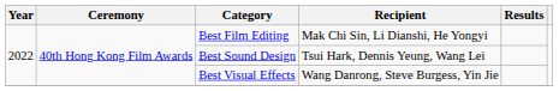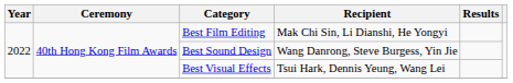 <table class="wikitable">
 <tr>
 <th>Year</th>
 <th>Ceremony</th>
 <th>Category</th>
 <th>Recipient</th>
 <th>Results</th>
 <th scope="col" class="unsortable"></th>
 </tr>
 <tr>
 <td rowspan=3>2022</td>
 <td rowspan=3><a href='#'>40th Hong Kong Film Awards</a></td>
 <td><a href='#'>Best Film Editing</a></td>
 <td>Mak Chi Sin, Li Dianshi, He Yongyi</td>
 <td></td>
 <td style="text-align: center;" rowspan=3></td>
 </tr>
 <tr>
 <td><a href='#'>Best Sound Design</a></td>
-<td>Tsui Hark, Dennis Yeung, Wang Lei</td>
+<td>Wang Danrong, Steve Burgess, Yin Jie</td>
 <td></td>
 </tr>
 <tr>
 <td><a href='#'>Best Visual Effects</a></td>
-<td>Wang Danrong, Steve Burgess, Yin Jie</td>
+<td>Tsui Hark, Dennis Yeung, Wang Lei</td>
 <td></td>
 </tr>
 <tr>
 </tr>
 </table>
